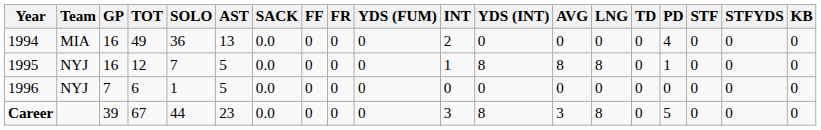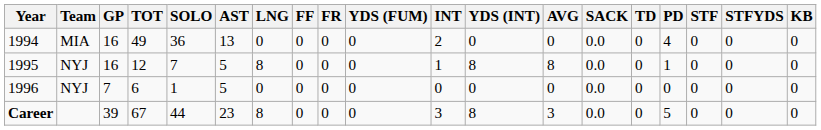 <table class="wikitable">
 <tr>
 <th>Year</th>
 <th>Team</th>
 <th>GP</th>
 <th>TOT</th>
 <th>SOLO</th>
 <th>AST</th>
-<th>SACK</th>
+<th>LNG</th>
 <th>FF</th>
 <th>FR</th>
 <th>YDS (FUM)</th>
 <th>INT</th>
 <th>YDS (INT)</th>
 <th>AVG</th>
-<th>LNG</th>
+<th>SACK</th>
 <th>TD</th>
 <th>PD</th>
 <th>STF</th>
 <th>STFYDS</th>
 <th>KB </th>
 </tr>
 <tr>
 <td>1994</td>
 <td>MIA</td>
 <td>16</td>
 <td>49</td>
 <td>36</td>
 <td>13</td>
-<td>0.0</td>
+<td>0</td>
 <td>0</td>
 <td>0</td>
 <td>0</td>
 <td>2</td>
 <td>0</td>
 <td>0</td>
-<td>0</td>
+<td>0.0</td>
 <td>0</td>
 <td>4</td>
 <td>0</td>
 <td>0</td>
 <td>0</td>
 </tr>
 <tr>
 <td>1995</td>
 <td>NYJ</td>
 <td>16</td>
 <td>12</td>
 <td>7</td>
 <td>5</td>
-<td>0.0</td>
+<td>8</td>
 <td>0</td>
 <td>0</td>
 <td>0</td>
 <td>1</td>
 <td>8</td>
 <td>8</td>
-<td>8</td>
+<td>0.0</td>
 <td>0</td>
 <td>1</td>
 <td>0</td>
 <td>0</td>
 <td>0</td>
 </tr>
 <tr>
 <td>1996</td>
 <td>NYJ</td>
 <td>7</td>
 <td>6</td>
 <td>1</td>
 <td>5</td>
-<td>0.0</td>
 <td>0</td>
 <td>0</td>
 <td>0</td>
 <td>0</td>
 <td>0</td>
 <td>0</td>
 <td>0</td>
+<td>0.0</td>
 <td>0</td>
 <td>0</td>
 <td>0</td>
 <td>0</td>
 <td>0</td>
 </tr>
 <tr>
 <td><strong>Career</strong></td>
 <td></td>
 <td>39</td>
 <td>67</td>
 <td>44</td>
 <td>23</td>
-<td>0.0</td>
+<td>8</td>
 <td>0</td>
 <td>0</td>
 <td>0</td>
 <td>3</td>
 <td>8</td>
 <td>3</td>
-<td>8</td>
+<td>0.0</td>
 <td>0</td>
 <td>5</td>
 <td>0</td>
 <td>0</td>
 <td>0</td>
 </tr>
 </table>
